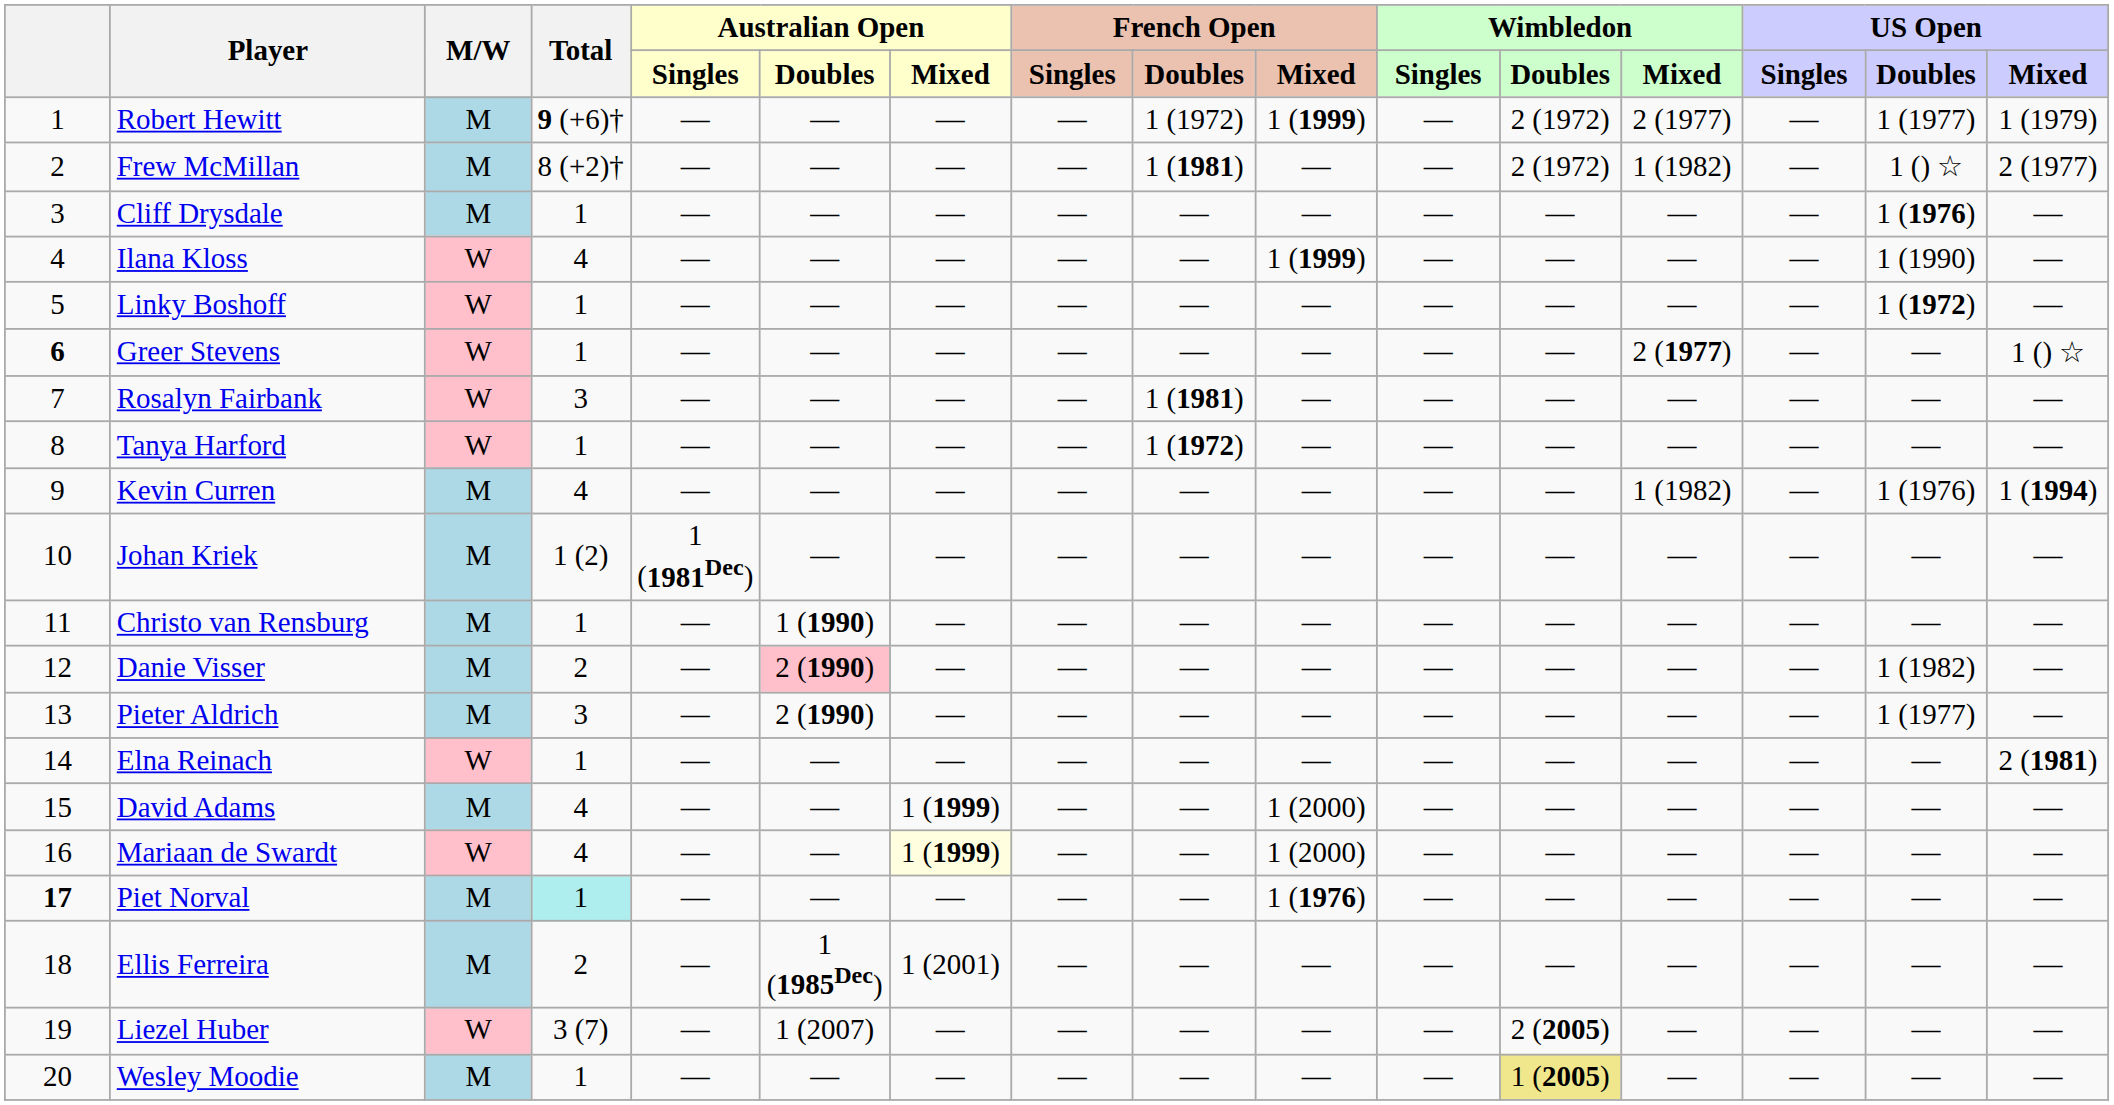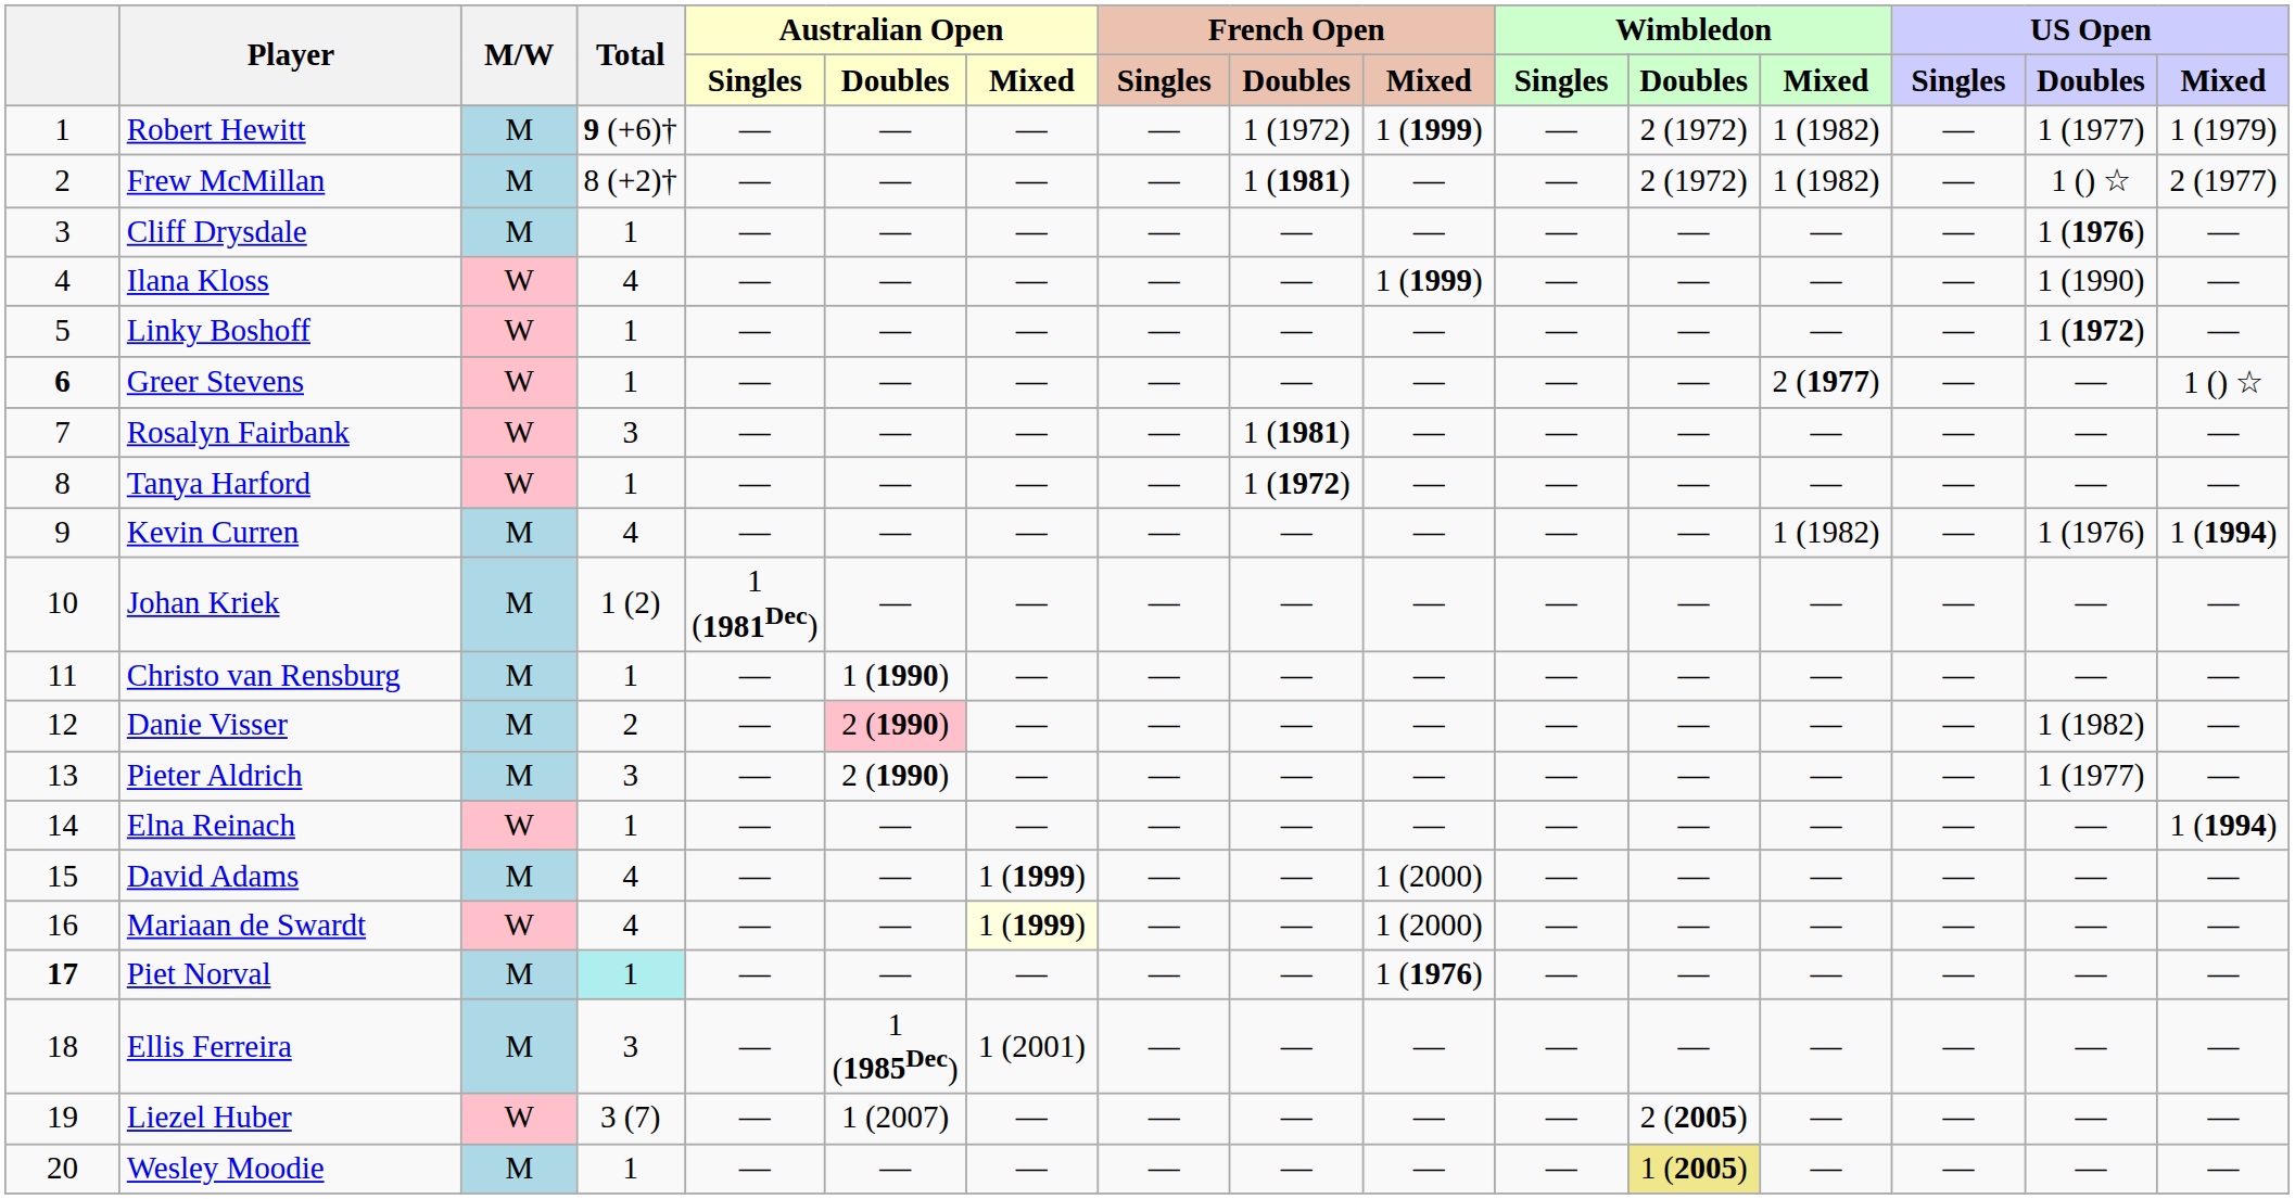 <table class="wikitable mw-datatable sortable" style="text-align:center;">
 <tr>
 <th data-sort-type="number" width="5%" rowspan="2"></th>
 <th width="15%" rowspan="2">Player</th>
 <th width="5%"  rowspan="2">M/W</th>
 <th rowspan="2">Total</th>
 <th colspan="3" style="background:#ffc;">Australian Open</th>
 <th colspan="3" style="background:#ebc2af;">French Open</th>
 <th colspan="3" style="background:#cfc;">Wimbledon</th>
 <th colspan="3" style="background:#ccf;">US Open</th>
 </tr>
 <tr>
 <th style="background:#ffc; width:60px;">Singles</th>
 <th style="background:#ffc; width:60px;">Doubles</th>
 <th style="background:#ffc; width:60px;">Mixed</th>
 <th style="background:#ebc2af; width:60px;">Singles</th>
 <th style="background:#ebc2af; width:60px;">Doubles</th>
 <th style="background:#ebc2af; width:60px;">Mixed</th>
 <th style="background:#cfc; width:60px;">Singles</th>
 <th style="background:#cfc; width:60px;">Doubles</th>
 <th style="background:#cfc; width:60px;">Mixed</th>
 <th style="background:#ccf; width:60px;">Singles</th>
 <th style="background:#ccf; width:60px;">Doubles</th>
 <th style="background:#ccf; width:60px;">Mixed</th>
 </tr>
 <tr>
 <td>1</td>
 <td style="text-align:left"><a href='#'>Robert Hewitt</a></td>
 <td style="background:lightblue;">M</td>
 <td><strong>9</strong> (+6)† </td>
 <td>—</td>
 <td>—</td>
 <td>—</td>
 <td>—</td>
 <td>1 (1972)</td>
 <td>1 (<strong>1999</strong>)</td>
 <td>—</td>
 <td>2 (1972)</td>
-<td>2 (1977)</td>
+<td>1 (1982)</td>
 <td>—</td>
 <td>1 (1977)</td>
 <td>1 (1979)</td>
 </tr>
 <tr>
 <td>2</td>
 <td style="text-align:left"><a href='#'>Frew McMillan</a></td>
 <td style="background:lightblue;">M</td>
 <td>8 (+2)† </td>
 <td>—</td>
 <td>—</td>
 <td>—</td>
 <td>—</td>
 <td>1 (<strong>1981</strong>)</td>
 <td>—</td>
 <td>—</td>
 <td>2 (1972)</td>
 <td>1 (1982)</td>
 <td>—</td>
 <td>1 () ☆</td>
 <td>2 (1977)</td>
 </tr>
 <tr>
 <td>3</td>
 <td style="text-align:left"><a href='#'>Cliff Drysdale</a></td>
 <td style="background:lightblue;">M</td>
 <td>1</td>
 <td>—</td>
 <td>—</td>
 <td>—</td>
 <td>—</td>
 <td>—</td>
 <td>—</td>
 <td>—</td>
 <td>—</td>
 <td>—</td>
 <td>—</td>
 <td>1 (<strong>1976</strong>)</td>
 <td>—</td>
 </tr>
 <tr>
 <td>4</td>
 <td style="text-align:left"><a href='#'>Ilana Kloss</a></td>
 <td style="background:pink;">W</td>
 <td>4</td>
 <td>—</td>
 <td>—</td>
 <td>—</td>
 <td>—</td>
 <td>—</td>
 <td>1 (<strong>1999</strong>)</td>
 <td>—</td>
 <td>—</td>
 <td>—</td>
 <td>—</td>
 <td>1 (1990)</td>
 <td>—</td>
 </tr>
 <tr>
 <td>5</td>
 <td style="text-align:left"><a href='#'>Linky Boshoff</a></td>
 <td style="background:pink;">W</td>
 <td>1</td>
 <td>—</td>
 <td>—</td>
 <td>—</td>
 <td>—</td>
 <td>—</td>
 <td>—</td>
 <td>—</td>
 <td>—</td>
 <td>—</td>
 <td>—</td>
 <td>1 (<strong>1972</strong>)</td>
 <td>—</td>
 </tr>
 <tr>
 <td><strong>6</strong></td>
 <td style="text-align:left"><a href='#'>Greer Stevens</a></td>
 <td style="background:pink;">W</td>
 <td>1</td>
 <td>—</td>
 <td>—</td>
 <td>—</td>
 <td>—</td>
 <td>—</td>
 <td>—</td>
 <td>—</td>
 <td>—</td>
 <td>2 (<strong>1977</strong>)</td>
 <td>—</td>
 <td>—</td>
 <td>1 () ☆</td>
 </tr>
 <tr>
 <td>7</td>
 <td style="text-align:left"><a href='#'>Rosalyn Fairbank</a></td>
 <td style="background:pink;">W</td>
 <td>3</td>
 <td>—</td>
 <td>—</td>
 <td>—</td>
 <td>—</td>
 <td>1 (<strong>1981</strong>)</td>
 <td>—</td>
 <td>—</td>
 <td>—</td>
 <td>—</td>
 <td>—</td>
 <td>—</td>
 <td>—</td>
 </tr>
 <tr>
 <td>8</td>
 <td style="text-align:left"><a href='#'>Tanya Harford</a></td>
 <td style="background:pink;">W</td>
 <td>1</td>
 <td>—</td>
 <td>—</td>
 <td>—</td>
 <td>—</td>
 <td>1 (<strong>1972</strong>)</td>
 <td>—</td>
 <td>—</td>
 <td>—</td>
 <td>—</td>
 <td>—</td>
 <td>—</td>
 <td>—</td>
 </tr>
 <tr>
 <td>9</td>
 <td style="text-align:left"><a href='#'>Kevin Curren</a></td>
 <td style="background:lightblue;">M</td>
 <td>4</td>
 <td>—</td>
 <td>—</td>
 <td>—</td>
 <td>—</td>
 <td>—</td>
 <td>—</td>
 <td>—</td>
 <td>—</td>
 <td>1 (1982)</td>
 <td>—</td>
 <td>1 (1976)</td>
 <td>1 (<strong>1994</strong>)</td>
 </tr>
 <tr>
 <td>10</td>
 <td style="text-align:left"><a href='#'>Johan Kriek</a></td>
 <td style="background:lightblue;">M</td>
 <td>1 (2)</td>
 <td>1 (<strong>1981<sup>Dec</sup></strong>)</td>
 <td>—</td>
 <td>—</td>
 <td>—</td>
 <td>—</td>
 <td>—</td>
 <td>—</td>
 <td>—</td>
 <td>—</td>
 <td>—</td>
 <td>—</td>
 <td>—</td>
 </tr>
 <tr>
 <td>11</td>
 <td style="text-align:left"><a href='#'>Christo van Rensburg</a></td>
 <td style="background:lightblue;">M</td>
 <td>1</td>
 <td>—</td>
 <td>1 (<strong>1990</strong>)</td>
 <td>—</td>
 <td>—</td>
 <td>—</td>
 <td>—</td>
 <td>—</td>
 <td>—</td>
 <td>—</td>
 <td>—</td>
 <td>—</td>
 <td>—</td>
 </tr>
 <tr>
 <td>12</td>
 <td style="text-align:left"><a href='#'>Danie Visser</a></td>
 <td style="background:lightblue;">M</td>
 <td>2</td>
 <td>—</td>
 <td style="background: pink;">2 (<strong>1990</strong>)</td>
 <td>—</td>
 <td>—</td>
 <td>—</td>
 <td>—</td>
 <td>—</td>
 <td>—</td>
 <td>—</td>
 <td>—</td>
 <td>1 (1982)</td>
 <td>—</td>
 </tr>
 <tr>
 <td>13</td>
 <td style="text-align:left"><a href='#'>Pieter Aldrich</a></td>
 <td style="background:lightblue;">M</td>
 <td>3</td>
 <td>—</td>
 <td>2 (<strong>1990</strong>)</td>
 <td>—</td>
 <td>—</td>
 <td>—</td>
 <td>—</td>
 <td>—</td>
 <td>—</td>
 <td>—</td>
 <td>—</td>
 <td>1 (1977)</td>
 <td>—</td>
 </tr>
 <tr>
 <td>14</td>
 <td style="text-align:left"><a href='#'>Elna Reinach</a></td>
 <td style="background:pink;">W</td>
 <td>1</td>
 <td>—</td>
 <td>—</td>
 <td>—</td>
 <td>—</td>
 <td>—</td>
 <td>—</td>
 <td>—</td>
 <td>—</td>
 <td>—</td>
 <td>—</td>
 <td>—</td>
-<td>2 (<strong>1981</strong>)</td>
+<td>1 (<strong>1994</strong>)</td>
 </tr>
 <tr>
 <td>15</td>
 <td style="text-align:left"><a href='#'>David Adams</a></td>
 <td style="background:lightblue;">M</td>
 <td>4</td>
 <td>—</td>
 <td>—</td>
 <td>1 (<strong>1999</strong>)</td>
 <td>—</td>
 <td>—</td>
 <td>1 (2000)</td>
 <td>—</td>
 <td>—</td>
 <td>—</td>
 <td>—</td>
 <td>—</td>
 <td>—</td>
 </tr>
 <tr>
 <td>16</td>
 <td style="text-align:left"><a href='#'>Mariaan de Swardt</a></td>
 <td style="background:pink;">W</td>
 <td>4</td>
 <td>—</td>
 <td>—</td>
 <td style="background: lightyellow;">1 (<strong>1999</strong>)</td>
 <td>—</td>
 <td>—</td>
 <td>1 (2000)</td>
 <td>—</td>
 <td>—</td>
 <td>—</td>
 <td>—</td>
 <td>—</td>
 <td>—</td>
 </tr>
 <tr>
 <td><strong>17</strong></td>
 <td style="text-align:left"><a href='#'>Piet Norval</a></td>
 <td style="background:lightblue;">M</td>
 <td style="background: paleturquoise;">1</td>
 <td>—</td>
 <td>—</td>
 <td>—</td>
 <td>—</td>
 <td>—</td>
 <td>1 (<strong>1976</strong>)</td>
 <td>—</td>
 <td>—</td>
 <td>—</td>
 <td>—</td>
 <td>—</td>
 <td>—</td>
 </tr>
 <tr>
 <td>18</td>
 <td style="text-align:left"><a href='#'>Ellis Ferreira</a></td>
 <td style="background:lightblue;">M</td>
-<td>2</td>
+<td>3</td>
 <td>—</td>
 <td>1 (<strong>1985<sup>Dec</sup></strong>)</td>
 <td>1 (2001)</td>
 <td>—</td>
 <td>—</td>
 <td>—</td>
 <td>—</td>
 <td>—</td>
 <td>—</td>
 <td>—</td>
 <td>—</td>
 <td>—</td>
 </tr>
 <tr>
 <td>19</td>
 <td style="text-align:left"><a href='#'>Liezel Huber</a></td>
 <td style="background:pink;">W</td>
 <td>3 (7)</td>
 <td>—</td>
 <td>1 (2007)</td>
 <td>—</td>
 <td>—</td>
 <td>—</td>
 <td>—</td>
 <td>—</td>
 <td>2 (<strong>2005</strong>)</td>
 <td>—</td>
 <td>—</td>
 <td>—</td>
 <td>—</td>
 </tr>
 <tr>
 <td>20</td>
 <td style="text-align:left"><a href='#'>Wesley Moodie</a></td>
 <td style="background:lightblue;">M</td>
 <td>1</td>
 <td>—</td>
 <td>—</td>
 <td>—</td>
 <td>—</td>
 <td>—</td>
 <td>—</td>
 <td>—</td>
 <td style="background: khaki;">1 (<strong>2005</strong>)</td>
 <td>—</td>
 <td>—</td>
 <td>—</td>
 <td>—</td>
 </tr>
 </table>
